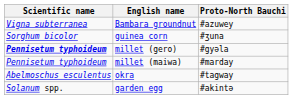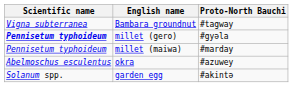 <table class="wikitable">
 <tr>
 <th>Scientific name</th>
 <th>English name</th>
 <th>Proto-North Bauchi</th>
 </tr>
 <tr>
 <td><em><a href='#'>Vigna subterranea</a></em></td>
 <td><a href='#'>Bambara groundnut</a></td>
-<td>#azuwey</td>
-</tr>
-<tr>
-<td><em><a href='#'>Sorghum bicolor</a></em></td>
-<td><a href='#'>guinea corn</a></td>
-<td>#ʒuna</td>
+<td>#tagway</td>
 </tr>
 <tr>
 <td><strong><em><a href='#'>Pennisetum typhoideum</a></em></strong></td>
 <td><a href='#'>millet</a> (gero)</td>
 <td>#gyəla</td>
 </tr>
 <tr>
 <td><em><a href='#'>Pennisetum typhoideum</a></em></td>
 <td><a href='#'>millet</a> (maiwa)</td>
 <td>#marday</td>
 </tr>
 <tr>
 <td><em><a href='#'>Abelmoschus esculentus</a></em></td>
 <td><a href='#'>okra</a></td>
-<td>#tagway</td>
+<td>#azuwey</td>
 </tr>
 <tr>
 <td><em><a href='#'>Solanum</a></em> spp.</td>
 <td><a href='#'>garden egg</a></td>
 <td>#akintə</td>
 </tr>
 </table>
